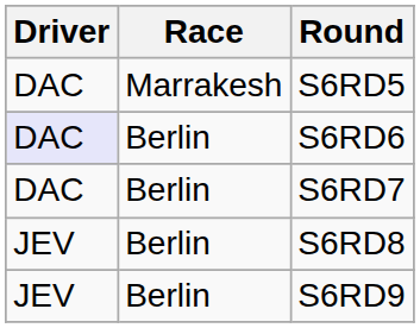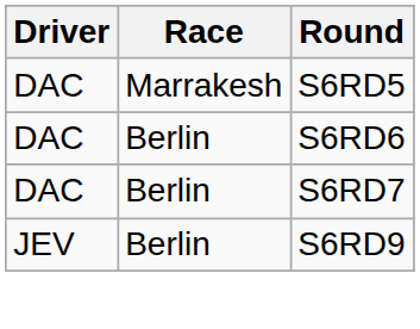 <table class="wikitable">
 <tr>
 <th>Driver</th>
 <th>Race</th>
 <th>Round</th>
 </tr>
 <tr>
 <td>DAC</td>
 <td>Marrakesh</td>
 <td>S6RD5</td>
 </tr>
 <tr>
-<td style="background: lavender;">DAC</td>
+<td>DAC</td>
 <td>Berlin</td>
 <td>S6RD6</td>
 </tr>
 <tr>
 <td>DAC</td>
 <td>Berlin</td>
 <td>S6RD7</td>
 </tr>
 <tr>
 <td>JEV</td>
 <td>Berlin</td>
-<td>S6RD8</td>
-</tr>
-<tr>
-<td>JEV</td>
-<td>Berlin</td>
 <td>S6RD9</td>
 </tr>
 </table>
